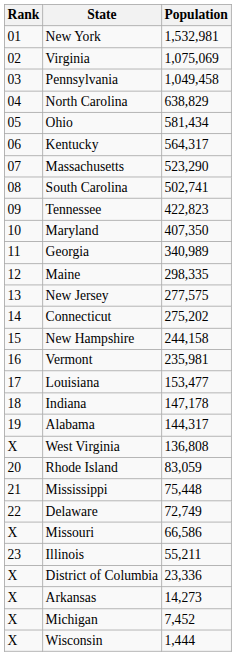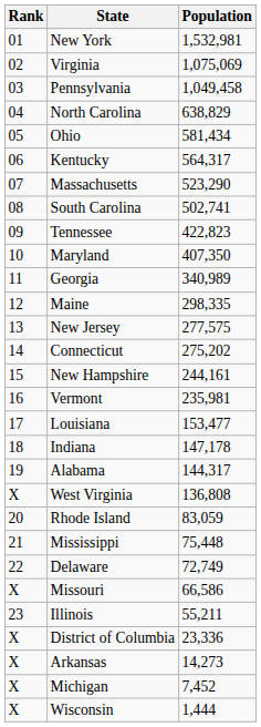 <table class="wikitable sortable">
 <tr>
 <th>Rank</th>
 <th>State</th>
 <th>Population</th>
 </tr>
 <tr>
 <td>01</td>
 <td>New York</td>
 <td>1,532,981</td>
 </tr>
 <tr>
 <td>02</td>
 <td>Virginia </td>
 <td>1,075,069</td>
 </tr>
 <tr>
 <td>03</td>
 <td>Pennsylvania</td>
 <td>1,049,458</td>
 </tr>
 <tr>
 <td>04</td>
 <td>North Carolina</td>
 <td>638,829</td>
 </tr>
 <tr>
 <td>05</td>
 <td>Ohio</td>
 <td>581,434</td>
 </tr>
 <tr>
 <td>06</td>
 <td>Kentucky</td>
 <td>564,317</td>
 </tr>
 <tr>
 <td>07</td>
 <td>Massachusetts</td>
 <td>523,290</td>
 </tr>
 <tr>
 <td>08</td>
 <td>South Carolina</td>
 <td>502,741</td>
 </tr>
 <tr>
 <td>09</td>
 <td>Tennessee</td>
 <td>422,823</td>
 </tr>
 <tr>
 <td>10</td>
 <td>Maryland</td>
 <td>407,350</td>
 </tr>
 <tr>
 <td>11</td>
 <td>Georgia</td>
 <td>340,989</td>
 </tr>
 <tr>
 <td>12</td>
 <td>Maine</td>
 <td>298,335</td>
 </tr>
 <tr>
 <td>13</td>
 <td>New Jersey</td>
 <td>277,575</td>
 </tr>
 <tr>
 <td>14</td>
 <td>Connecticut</td>
 <td>275,202</td>
 </tr>
 <tr>
 <td>15</td>
 <td>New Hampshire</td>
-<td>244,158</td>
+<td>244,161</td>
 </tr>
 <tr>
 <td>16</td>
 <td>Vermont</td>
 <td>235,981</td>
 </tr>
 <tr>
 <td>17</td>
 <td>Louisiana</td>
 <td>153,477</td>
 </tr>
 <tr>
 <td>18</td>
 <td>Indiana</td>
 <td>147,178</td>
 </tr>
 <tr>
 <td>19</td>
 <td>Alabama</td>
 <td>144,317</td>
 </tr>
 <tr>
 <td>X</td>
 <td>West Virginia </td>
 <td>136,808</td>
 </tr>
 <tr>
 <td>20</td>
 <td>Rhode Island</td>
 <td>83,059</td>
 </tr>
 <tr>
 <td>21</td>
 <td>Mississippi</td>
 <td>75,448</td>
 </tr>
 <tr>
 <td>22</td>
 <td>Delaware</td>
 <td>72,749</td>
 </tr>
 <tr>
 <td>X</td>
 <td>Missouri</td>
 <td>66,586</td>
 </tr>
 <tr>
 <td>23</td>
 <td>Illinois</td>
 <td>55,211</td>
 </tr>
 <tr>
 <td>X</td>
 <td>District of Columbia </td>
 <td>23,336</td>
 </tr>
 <tr>
 <td>X</td>
 <td>Arkansas</td>
 <td>14,273</td>
 </tr>
 <tr>
 <td>X</td>
 <td>Michigan</td>
 <td>7,452</td>
 </tr>
 <tr>
 <td>X</td>
 <td>Wisconsin</td>
 <td>1,444</td>
 </tr>
 </table>
